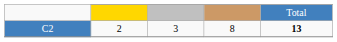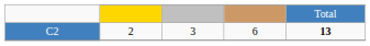 <table class="wikitable"  style="font-size:95%; text-align:center; border:gray solid 1px; width:40%;">
 <tr>
 <td rowspan="2" style="width:3%;"></td>
 </tr>
 <tr>
 <td style="width:2%;" bgcolor=gold></td>
 <td style="width:2%;" bgcolor=silver></td>
 <td style="width:2%;" bgcolor=cc9966></td>
 <td style="width:2%; background-color:#4180be; color:white;">Total</td>
 </tr>
 <tr>
 <td style="background-color:#4180be; color:white;">C2</td>
 <td>2</td>
 <td>3</td>
-<td>8</td>
+<td>6</td>
 <td><strong>13</strong></td>
 </tr>
 <tr>
 </tr>
 </table>
